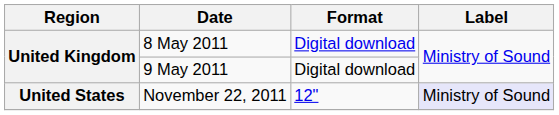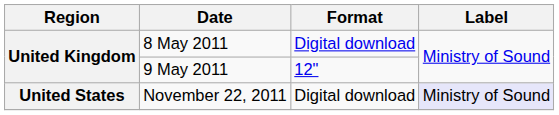 <table class="wikitable plainrowheaders">
 <tr>
 <th scope="col">Region</th>
 <th scope="col">Date</th>
 <th scope="col">Format</th>
 <th scope="col">Label</th>
 </tr>
 <tr>
 <th scope="row" rowspan="2">United Kingdom</th>
 <td>8 May 2011</td>
 <td><a href='#'>Digital download</a></td>
 <td rowspan="2"><a href='#'>Ministry of Sound</a></td>
 </tr>
 <tr>
 <td>9 May 2011</td>
-<td>Digital download</td>
+<td><a href='#'>12"</a></td>
 </tr>
 <tr>
 <th scope="row" rowspan="1">United States</th>
 <td>November 22, 2011</td>
-<td><a href='#'>12"</a></td>
+<td>Digital download</td>
 <td rowspan="1" style="background: lavender;">Ministry of Sound</td>
 </tr>
 <tr>
 </tr>
 </table>
